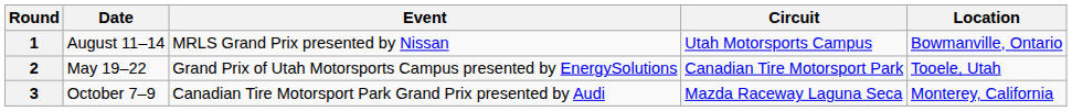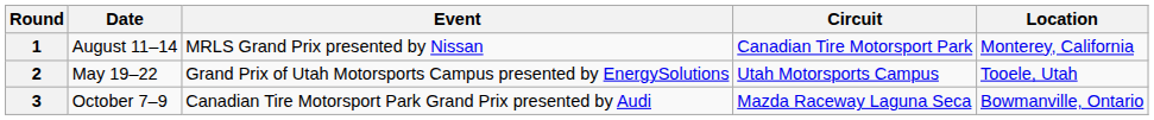 <table class="wikitable" style="font-size: 90%;">
 <tr>
 <th>Round</th>
 <th>Date</th>
 <th>Event</th>
 <th>Circuit</th>
 <th>Location</th>
 </tr>
 <tr>
 <th>1</th>
 <td>August 11–14</td>
 <td>MRLS Grand Prix presented by <a href='#'>Nissan</a></td>
-<td><a href='#'>Utah Motorsports Campus</a></td>
-<td><a href='#'>Bowmanville, Ontario</a></td>
+<td><a href='#'>Canadian Tire Motorsport Park</a></td>
+<td><a href='#'>Monterey, California</a></td>
 </tr>
 <tr>
 <th>2</th>
 <td>May 19–22</td>
 <td>Grand Prix of Utah Motorsports Campus presented by <a href='#'>EnergySolutions</a></td>
-<td><a href='#'>Canadian Tire Motorsport Park</a></td>
+<td><a href='#'>Utah Motorsports Campus</a></td>
 <td><a href='#'>Tooele, Utah</a></td>
 </tr>
 <tr>
 <th>3</th>
 <td>October 7–9</td>
 <td>Canadian Tire Motorsport Park Grand Prix presented by <a href='#'>Audi</a></td>
 <td><a href='#'>Mazda Raceway Laguna Seca</a></td>
-<td><a href='#'>Monterey, California</a></td>
+<td><a href='#'>Bowmanville, Ontario</a></td>
 </tr>
 </table>
